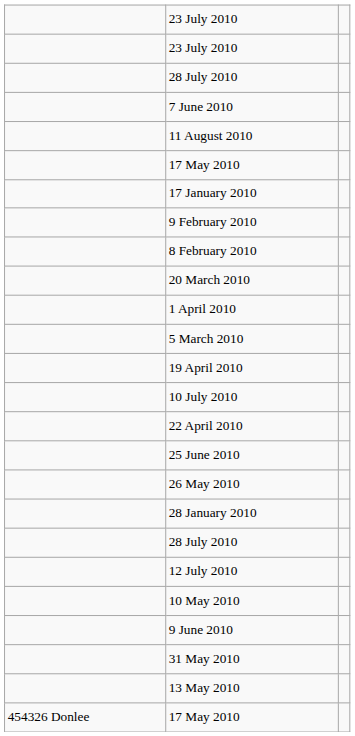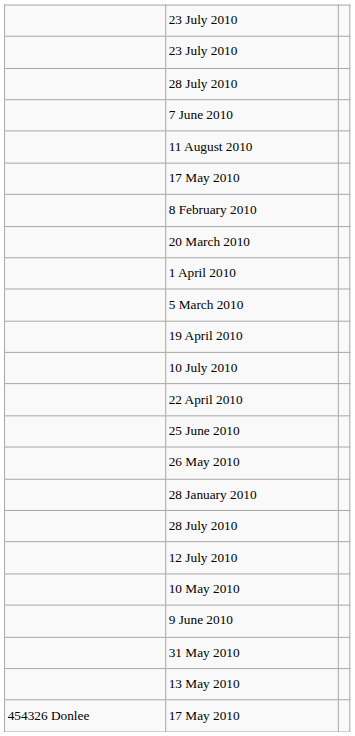 <table class="wikitable" style="font-size: 80%; float: left; width: 26em; margin-right: 1em; height: 700px">
 <tr>
 <td></td>
 <td>23 July 2010</td>
 <td></td>
 </tr>
 <tr>
 <td></td>
 <td>23 July 2010</td>
 <td></td>
 </tr>
 <tr>
 <td></td>
 <td>28 July 2010</td>
 <td></td>
 </tr>
 <tr>
 <td></td>
 <td>7 June 2010</td>
 <td></td>
 </tr>
 <tr>
 <td></td>
 <td>11 August 2010</td>
 <td></td>
 </tr>
 <tr>
 <td></td>
 <td>17 May 2010</td>
-<td></td>
-</tr>
-<tr>
-<td></td>
-<td>17 January 2010</td>
-<td></td>
-</tr>
-<tr>
-<td></td>
-<td>9 February 2010</td>
 <td></td>
 </tr>
 <tr>
 <td></td>
 <td>8 February 2010</td>
 <td></td>
 </tr>
 <tr>
 <td></td>
 <td>20 March 2010</td>
 <td></td>
 </tr>
 <tr>
 <td></td>
 <td>1 April 2010</td>
 <td></td>
 </tr>
 <tr>
 <td></td>
 <td>5 March 2010</td>
 <td></td>
 </tr>
 <tr>
 <td></td>
 <td>19 April 2010</td>
 <td></td>
 </tr>
 <tr>
 <td></td>
 <td>10 July 2010</td>
 <td></td>
 </tr>
 <tr>
 <td></td>
 <td>22 April 2010</td>
 <td></td>
 </tr>
 <tr>
 <td></td>
 <td>25 June 2010</td>
 <td></td>
 </tr>
 <tr>
 <td></td>
 <td>26 May 2010</td>
 <td></td>
 </tr>
 <tr>
 <td></td>
 <td>28 January 2010</td>
 <td></td>
 </tr>
 <tr>
 <td></td>
 <td>28 July 2010</td>
 <td></td>
 </tr>
 <tr>
 <td></td>
 <td>12 July 2010</td>
 <td></td>
 </tr>
 <tr>
 <td></td>
 <td>10 May 2010</td>
 <td></td>
 </tr>
 <tr>
 <td></td>
 <td>9 June 2010</td>
 <td></td>
 </tr>
 <tr>
 <td></td>
 <td>31 May 2010</td>
 <td></td>
 </tr>
 <tr>
 <td></td>
 <td>13 May 2010</td>
 <td></td>
 </tr>
 <tr>
 <td>454326 Donlee</td>
 <td>17 May 2010</td>
 <td></td>
 </tr>
 </table>
